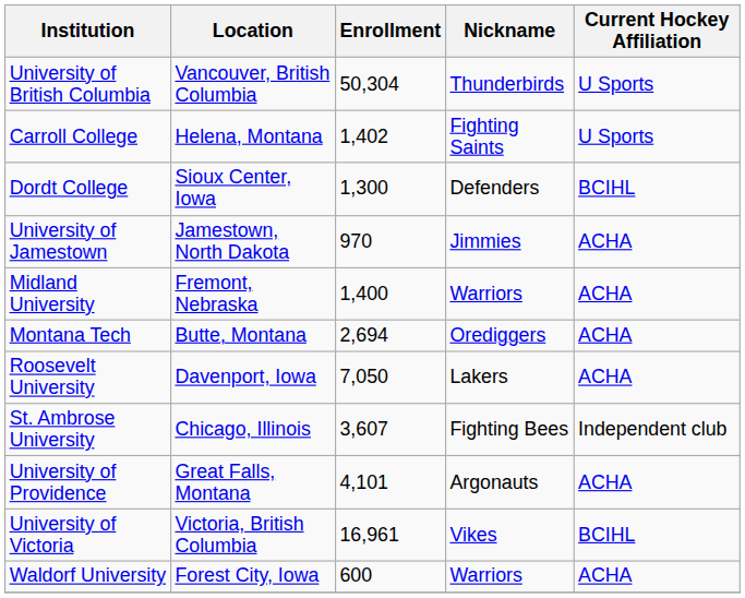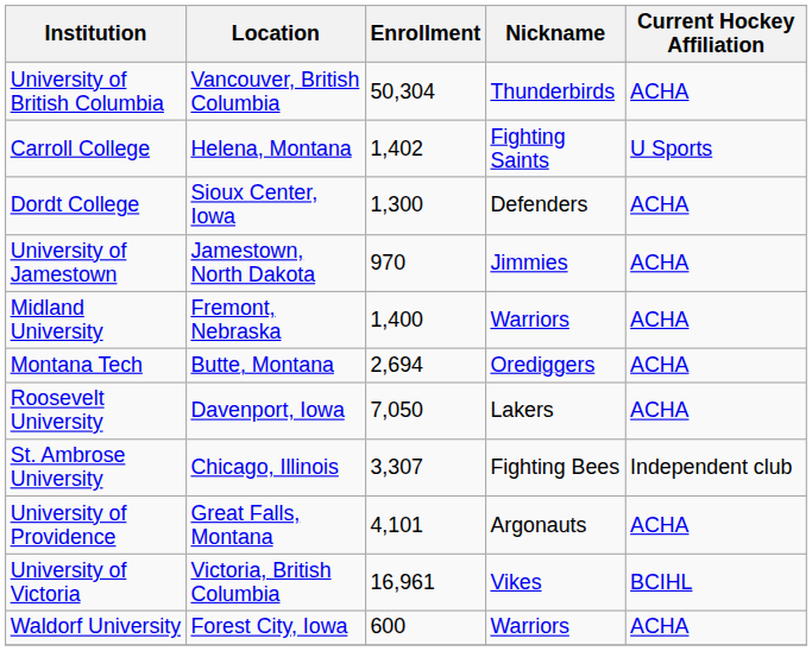 <table class="wikitable">
 <tr>
 <th>Institution</th>
 <th>Location</th>
 <th>Enrollment</th>
 <th>Nickname</th>
 <th>Current Hockey Affiliation</th>
 </tr>
 <tr>
 <td><a href='#'>University of British Columbia</a></td>
 <td><a href='#'>Vancouver, British Columbia</a></td>
 <td>50,304</td>
 <td><a href='#'>Thunderbirds</a></td>
-<td><a href='#'>U Sports</a></td>
+<td><a href='#'>ACHA</a></td>
 </tr>
 <tr>
 <td><a href='#'>Carroll College</a></td>
 <td><a href='#'>Helena, Montana</a></td>
 <td>1,402</td>
 <td><a href='#'>Fighting Saints</a></td>
 <td><a href='#'>U Sports</a></td>
 </tr>
 <tr>
 <td><a href='#'>Dordt College</a></td>
 <td><a href='#'>Sioux Center, Iowa</a></td>
 <td>1,300</td>
 <td>Defenders</td>
-<td><a href='#'>BCIHL</a></td>
+<td><a href='#'>ACHA</a></td>
 </tr>
 <tr>
 <td><a href='#'>University of Jamestown</a></td>
 <td><a href='#'>Jamestown, North Dakota</a></td>
 <td>970</td>
 <td><a href='#'>Jimmies</a></td>
 <td><a href='#'>ACHA</a></td>
 </tr>
 <tr>
 <td><a href='#'>Midland University</a></td>
 <td><a href='#'>Fremont, Nebraska</a></td>
 <td>1,400</td>
 <td><a href='#'>Warriors</a></td>
 <td><a href='#'>ACHA</a></td>
 </tr>
 <tr>
 <td><a href='#'>Montana Tech</a></td>
 <td><a href='#'>Butte, Montana</a></td>
 <td>2,694</td>
 <td><a href='#'>Orediggers</a></td>
 <td><a href='#'>ACHA</a></td>
 </tr>
 <tr>
 <td><a href='#'>Roosevelt University</a></td>
 <td><a href='#'>Davenport, Iowa</a></td>
 <td>7,050</td>
 <td>Lakers</td>
 <td><a href='#'>ACHA</a></td>
 </tr>
 <tr>
 <td><a href='#'>St. Ambrose University</a></td>
 <td><a href='#'>Chicago, Illinois</a></td>
-<td>3,607</td>
+<td>3,307</td>
 <td>Fighting Bees</td>
 <td>Independent club</td>
 </tr>
 <tr>
 <td><a href='#'>University of Providence</a></td>
 <td><a href='#'>Great Falls, Montana</a></td>
 <td>4,101</td>
 <td>Argonauts</td>
 <td><a href='#'>ACHA</a></td>
 </tr>
 <tr>
 <td><a href='#'>University of Victoria</a></td>
 <td><a href='#'>Victoria, British Columbia</a></td>
 <td>16,961</td>
 <td><a href='#'>Vikes</a></td>
 <td><a href='#'>BCIHL</a></td>
 </tr>
 <tr>
 <td><a href='#'>Waldorf University</a></td>
 <td><a href='#'>Forest City, Iowa</a></td>
 <td>600</td>
 <td><a href='#'>Warriors</a></td>
 <td><a href='#'>ACHA</a></td>
 </tr>
 <tr>
 </tr>
 </table>
